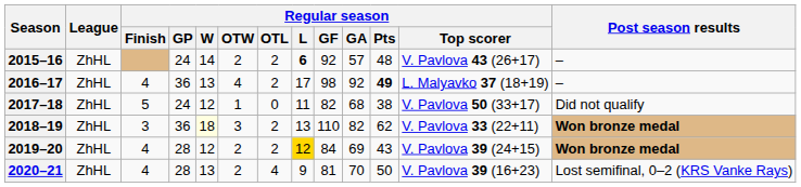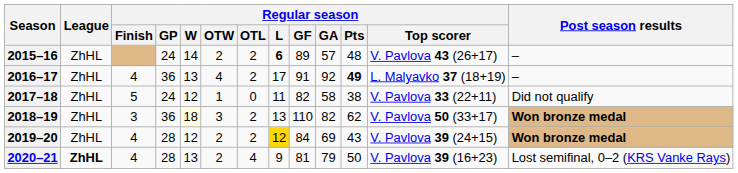 <table class="wikitable" style="text-align: center; font-size: 95%">
 <tr>
 <th rowspan="2">Season</th>
 <th rowspan="2">League</th>
 <th colspan="10"><a href='#'>Regular season</a></th>
 <th rowspan="2"><a href='#'>Post season</a> results</th>
 </tr>
 <tr>
 <th>Finish</th>
 <th>GP</th>
 <th>W</th>
 <th>OTW</th>
 <th>OTL</th>
 <th>L</th>
 <th>GF</th>
 <th>GA</th>
 <th>Pts</th>
 <th>Top scorer</th>
 </tr>
 <tr>
 <th>2015–16</th>
 <td>ZhHL</td>
 <td align=center style="background:#DEB887"></td>
 <td>24</td>
 <td>14</td>
 <td>2</td>
 <td>2</td>
 <td><strong>6</strong></td>
-<td>92</td>
+<td>89</td>
 <td>57</td>
 <td>48</td>
 <td align="left"> <a href='#'>V. Pavlova</a> <strong>43</strong> (26+17)</td>
 <td align=left>–</td>
 </tr>
 <tr>
 <th>2016–17</th>
 <td>ZhHL</td>
 <td>4</td>
 <td>36</td>
 <td>13</td>
 <td>4</td>
 <td>2</td>
 <td>17</td>
-<td>98</td>
+<td>91</td>
 <td>92</td>
 <td><strong>49</strong></td>
 <td align="left"> <a href='#'>L. Malyavko</a> <strong>37</strong> (18+19)</td>
 <td align=left>–</td>
 </tr>
 <tr>
 <th>2017–18</th>
 <td>ZhHL</td>
 <td>5</td>
 <td>24</td>
 <td>12</td>
 <td>1</td>
 <td>0</td>
 <td>11</td>
 <td>82</td>
-<td>68</td>
+<td>58</td>
 <td>38</td>
-<td align="left"> <a href='#'>V. Pavlova</a> <strong>50</strong> (33+17)</td>
+<td align="left"> <a href='#'>V. Pavlova</a> <strong>33</strong> (22+11)</td>
 <td align=left>Did not qualify</td>
 </tr>
 <tr>
 <th>2018–19</th>
 <td>ZhHL</td>
 <td>3</td>
 <td>36</td>
 <td style="background: lightyellow;">18</td>
 <td>3</td>
 <td>2</td>
 <td>13</td>
 <td>110</td>
 <td>82</td>
 <td>62</td>
-<td align="left"> <a href='#'>V. Pavlova</a> <strong>33</strong> (22+11)</td>
+<td align="left"> <a href='#'>V. Pavlova</a> <strong>50</strong> (33+17)</td>
 <td align=left style="background:#DEB887"> <strong>Won bronze medal</strong></td>
 </tr>
 <tr>
 <th>2019–20</th>
 <td>ZhHL</td>
 <td>4</td>
 <td>28</td>
 <td>12</td>
 <td>2</td>
 <td>2</td>
 <td style="background: gold;">12</td>
 <td>84</td>
 <td>69</td>
 <td>43</td>
 <td align="left"> <a href='#'>V. Pavlova</a> <strong>39</strong> (24+15)</td>
 <td align=left style="background:#DEB887"> <strong>Won bronze medal</strong></td>
 </tr>
 <tr>
 <th><a href='#'>2020–21</a></th>
-<td>ZhHL</td>
+<td><strong>ZhHL</strong></td>
 <td>4</td>
 <td>28</td>
 <td>13</td>
 <td>2</td>
 <td>4</td>
 <td>9</td>
 <td>81</td>
-<td>70</td>
+<td>79</td>
 <td>50</td>
 <td align="left"> <a href='#'>V. Pavlova</a> <strong>39</strong> (16+23)</td>
 <td align=left>Lost semifinal, 0–2 (<a href='#'>KRS Vanke Rays</a>)</td>
 </tr>
 </table>
